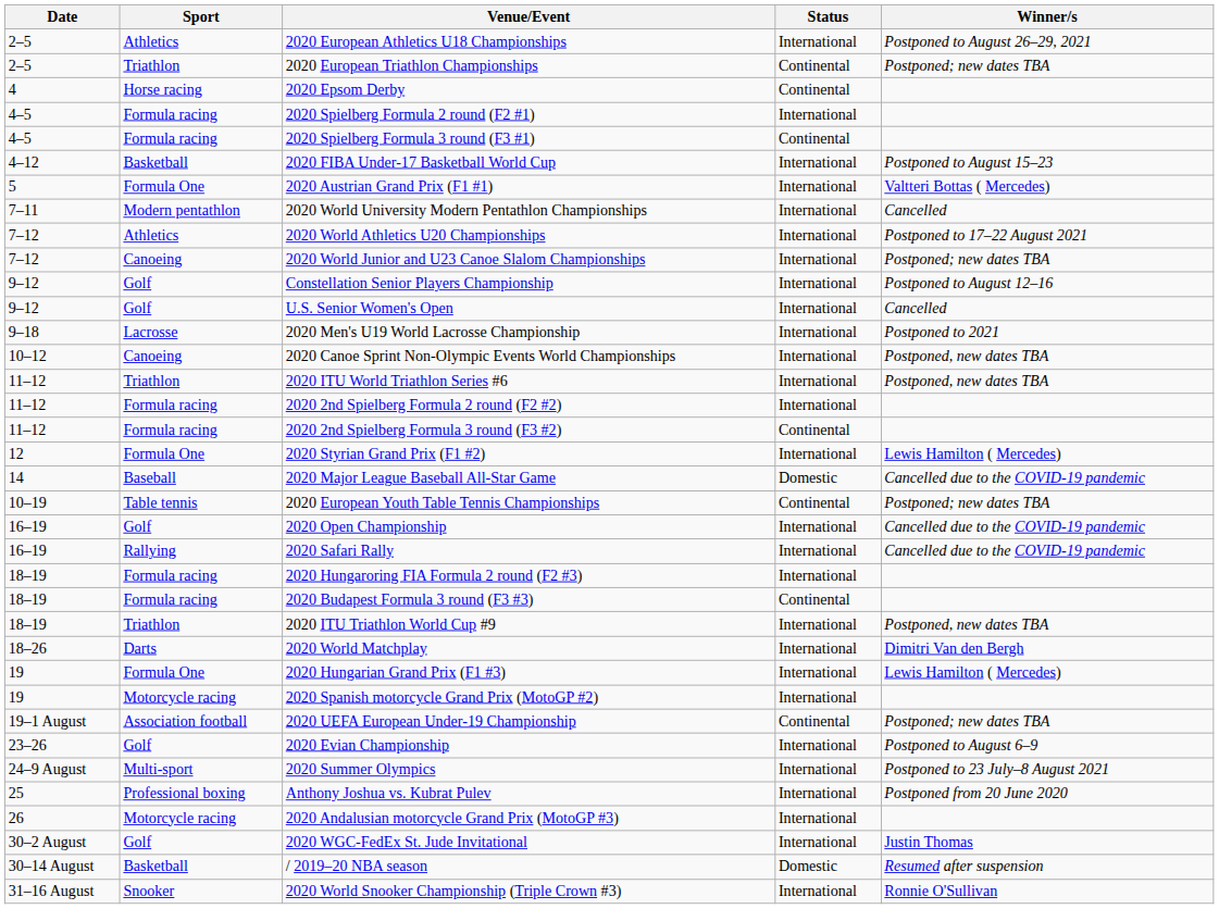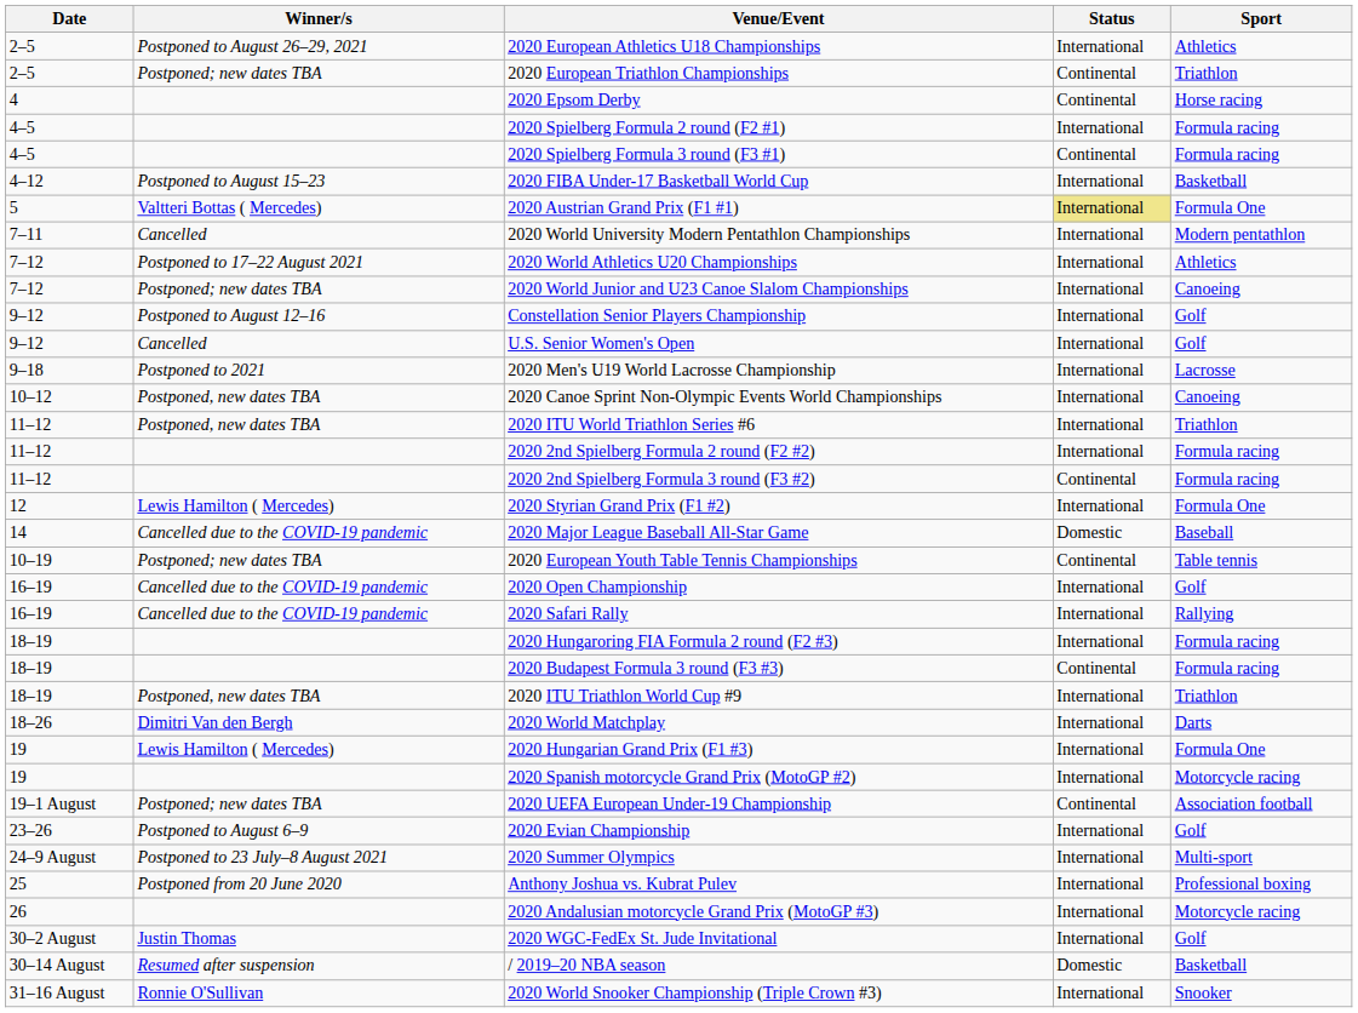 <table class="wikitable sortable"| width="100%">
 <tr>
 <th>Date</th>
-<th>Sport</th>
+<th>Winner/s</th>
 <th>Venue/Event</th>
 <th>Status</th>
-<th>Winner/s</th>
+<th>Sport</th>
 </tr>
 <tr>
 <td>2–5</td>
-<td><a href='#'>Athletics</a></td>
+<td><em>Postponed to August 26–29, 2021</em></td>
 <td> <a href='#'>2020 European Athletics U18 Championships</a></td>
 <td>International</td>
-<td><em>Postponed to August 26–29, 2021</em></td>
+<td><a href='#'>Athletics</a></td>
 </tr>
 <tr>
 <td>2–5</td>
-<td><a href='#'>Triathlon</a></td>
+<td><em>Postponed; new dates TBA</em></td>
 <td> 2020 <a href='#'>European Triathlon Championships</a></td>
 <td>Continental</td>
-<td><em>Postponed; new dates TBA</em></td>
+<td><a href='#'>Triathlon</a></td>
 </tr>
 <tr>
 <td>4</td>
-<td><a href='#'>Horse racing</a></td>
+<td></td>
 <td> <a href='#'>2020 Epsom Derby</a></td>
 <td>Continental</td>
-<td></td>
+<td><a href='#'>Horse racing</a></td>
 </tr>
 <tr>
 <td>4–5</td>
-<td><a href='#'>Formula racing</a></td>
+<td></td>
 <td> <a href='#'>2020 Spielberg Formula 2 round</a> (<a href='#'>F2 #1</a>)</td>
 <td>International</td>
-<td></td>
+<td><a href='#'>Formula racing</a></td>
 </tr>
 <tr>
 <td>4–5</td>
-<td><a href='#'>Formula racing</a></td>
+<td></td>
 <td> <a href='#'>2020 Spielberg Formula 3 round</a> (<a href='#'>F3 #1</a>)</td>
 <td>Continental</td>
-<td></td>
+<td><a href='#'>Formula racing</a></td>
 </tr>
 <tr>
 <td>4–12</td>
-<td><a href='#'>Basketball</a></td>
+<td><em>Postponed to August 15–23</em></td>
 <td> <a href='#'>2020 FIBA Under-17 Basketball World Cup</a></td>
 <td>International</td>
-<td><em>Postponed to August 15–23</em></td>
+<td><a href='#'>Basketball</a></td>
 </tr>
 <tr>
 <td>5</td>
+<td> <a href='#'>Valtteri Bottas</a> ( <a href='#'>Mercedes</a>)</td>
+<td> <a href='#'>2020 Austrian Grand Prix</a> (<a href='#'>F1 #1</a>)</td>
+<td style="background: khaki;">International</td>
 <td><a href='#'>Formula One</a></td>
-<td> <a href='#'>2020 Austrian Grand Prix</a> (<a href='#'>F1 #1</a>)</td>
-<td>International</td>
-<td> <a href='#'>Valtteri Bottas</a> ( <a href='#'>Mercedes</a>)</td>
 </tr>
 <tr>
 <td>7–11</td>
-<td><a href='#'>Modern pentathlon</a></td>
+<td><em>Cancelled</em></td>
 <td> 2020 World University Modern Pentathlon Championships</td>
 <td>International</td>
-<td><em>Cancelled</em></td>
+<td><a href='#'>Modern pentathlon</a></td>
 </tr>
 <tr>
 <td>7–12</td>
-<td><a href='#'>Athletics</a></td>
+<td><em>Postponed to 17–22 August 2021</em></td>
 <td> <a href='#'>2020 World Athletics U20 Championships</a></td>
 <td>International</td>
-<td><em>Postponed to 17–22 August 2021</em></td>
+<td><a href='#'>Athletics</a></td>
 </tr>
 <tr>
 <td>7–12</td>
-<td><a href='#'>Canoeing</a></td>
+<td><em>Postponed; new dates TBA</em></td>
 <td> <a href='#'>2020 World Junior and U23 Canoe Slalom Championships</a></td>
 <td>International</td>
-<td><em>Postponed; new dates TBA</em></td>
+<td><a href='#'>Canoeing</a></td>
 </tr>
 <tr>
 <td>9–12</td>
-<td><a href='#'>Golf</a></td>
+<td><em>Postponed to August 12–16</em></td>
 <td> <a href='#'>Constellation Senior Players Championship</a></td>
 <td>International</td>
-<td><em>Postponed to August 12–16</em></td>
+<td><a href='#'>Golf</a></td>
 </tr>
 <tr>
 <td>9–12</td>
-<td><a href='#'>Golf</a></td>
+<td><em>Cancelled</em></td>
 <td> <a href='#'>U.S. Senior Women's Open</a></td>
 <td>International</td>
-<td><em>Cancelled</em></td>
+<td><a href='#'>Golf</a></td>
 </tr>
 <tr>
 <td>9–18</td>
-<td><a href='#'>Lacrosse</a></td>
+<td><em>Postponed to 2021</em></td>
 <td> 2020 Men's U19 World Lacrosse Championship</td>
 <td>International</td>
-<td><em>Postponed to 2021</em></td>
+<td><a href='#'>Lacrosse</a></td>
 </tr>
 <tr>
 <td>10–12</td>
-<td><a href='#'>Canoeing</a></td>
+<td><em>Postponed, new dates TBA</em></td>
 <td> 2020 Canoe Sprint Non-Olympic Events World Championships</td>
 <td>International</td>
-<td><em>Postponed, new dates TBA</em></td>
+<td><a href='#'>Canoeing</a></td>
 </tr>
 <tr>
 <td>11–12</td>
-<td><a href='#'>Triathlon</a></td>
+<td><em>Postponed, new dates TBA</em></td>
 <td> <a href='#'>2020 ITU World Triathlon Series</a> #6</td>
 <td>International</td>
-<td><em>Postponed, new dates TBA</em></td>
+<td><a href='#'>Triathlon</a></td>
 </tr>
 <tr>
 <td>11–12</td>
-<td><a href='#'>Formula racing</a></td>
+<td></td>
 <td> <a href='#'>2020 2nd Spielberg Formula 2 round</a> (<a href='#'>F2 #2</a>)</td>
 <td>International</td>
-<td></td>
+<td><a href='#'>Formula racing</a></td>
 </tr>
 <tr>
 <td>11–12</td>
-<td><a href='#'>Formula racing</a></td>
+<td></td>
 <td> <a href='#'>2020 2nd Spielberg Formula 3 round</a> (<a href='#'>F3 #2</a>)</td>
 <td>Continental</td>
-<td></td>
+<td><a href='#'>Formula racing</a></td>
 </tr>
 <tr>
 <td>12</td>
-<td><a href='#'>Formula One</a></td>
+<td> <a href='#'>Lewis Hamilton</a> ( <a href='#'>Mercedes</a>)</td>
 <td> <a href='#'>2020 Styrian Grand Prix</a> (<a href='#'>F1 #2</a>)</td>
 <td>International</td>
-<td> <a href='#'>Lewis Hamilton</a> ( <a href='#'>Mercedes</a>)</td>
+<td><a href='#'>Formula One</a></td>
 </tr>
 <tr>
 <td>14</td>
-<td><a href='#'>Baseball</a></td>
+<td><em>Cancelled due to the <a href='#'>COVID-19 pandemic</a></em></td>
 <td> <a href='#'>2020 Major League Baseball All-Star Game</a></td>
 <td>Domestic</td>
-<td><em>Cancelled due to the <a href='#'>COVID-19 pandemic</a></em></td>
+<td><a href='#'>Baseball</a></td>
 </tr>
 <tr>
 <td>10–19</td>
-<td><a href='#'>Table tennis</a></td>
+<td><em>Postponed; new dates TBA</em></td>
 <td> 2020 <a href='#'>European Youth Table Tennis Championships</a></td>
 <td>Continental</td>
-<td><em>Postponed; new dates TBA</em></td>
+<td><a href='#'>Table tennis</a></td>
 </tr>
 <tr>
 <td>16–19</td>
-<td><a href='#'>Golf</a></td>
+<td><em>Cancelled due to the <a href='#'>COVID-19 pandemic</a></em></td>
 <td> <a href='#'>2020 Open Championship</a></td>
 <td>International</td>
-<td><em>Cancelled due to the <a href='#'>COVID-19 pandemic</a></em></td>
+<td><a href='#'>Golf</a></td>
 </tr>
 <tr>
 <td>16–19</td>
-<td><a href='#'>Rallying</a></td>
+<td><em>Cancelled due to the <a href='#'>COVID-19 pandemic</a></em></td>
 <td> <a href='#'>2020 Safari Rally</a></td>
 <td>International</td>
-<td><em>Cancelled due to the <a href='#'>COVID-19 pandemic</a></em></td>
+<td><a href='#'>Rallying</a></td>
 </tr>
 <tr>
 <td>18–19</td>
-<td><a href='#'>Formula racing</a></td>
+<td></td>
 <td> <a href='#'>2020 Hungaroring FIA Formula 2 round</a> (<a href='#'>F2 #3</a>)</td>
 <td>International</td>
-<td></td>
+<td><a href='#'>Formula racing</a></td>
 </tr>
 <tr>
 <td>18–19</td>
-<td><a href='#'>Formula racing</a></td>
+<td></td>
 <td> <a href='#'>2020 Budapest Formula 3 round</a> (<a href='#'>F3 #3</a>)</td>
 <td>Continental</td>
-<td></td>
+<td><a href='#'>Formula racing</a></td>
 </tr>
 <tr>
 <td>18–19</td>
-<td><a href='#'>Triathlon</a></td>
+<td><em>Postponed, new dates TBA</em></td>
 <td> 2020 <a href='#'>ITU Triathlon World Cup</a> #9</td>
 <td>International</td>
-<td><em>Postponed, new dates TBA</em></td>
+<td><a href='#'>Triathlon</a></td>
 </tr>
 <tr>
 <td>18–26</td>
-<td><a href='#'>Darts</a></td>
+<td> <a href='#'>Dimitri Van den Bergh</a></td>
 <td> <a href='#'>2020 World Matchplay</a></td>
 <td>International</td>
-<td> <a href='#'>Dimitri Van den Bergh</a></td>
+<td><a href='#'>Darts</a></td>
 </tr>
 <tr>
 <td>19</td>
-<td><a href='#'>Formula One</a></td>
+<td> <a href='#'>Lewis Hamilton</a> ( <a href='#'>Mercedes</a>)</td>
 <td> <a href='#'>2020 Hungarian Grand Prix</a> (<a href='#'>F1 #3</a>)</td>
 <td>International</td>
-<td> <a href='#'>Lewis Hamilton</a> ( <a href='#'>Mercedes</a>)</td>
+<td><a href='#'>Formula One</a></td>
 </tr>
 <tr>
 <td>19</td>
-<td><a href='#'>Motorcycle racing</a></td>
+<td></td>
 <td> <a href='#'>2020 Spanish motorcycle Grand Prix</a> (<a href='#'>MotoGP #2</a>)</td>
 <td>International</td>
-<td></td>
+<td><a href='#'>Motorcycle racing</a></td>
 </tr>
 <tr>
 <td>19–1 August</td>
-<td><a href='#'>Association football</a></td>
+<td><em>Postponed; new dates TBA</em></td>
 <td> <a href='#'>2020 UEFA European Under-19 Championship</a></td>
 <td>Continental</td>
-<td><em>Postponed; new dates TBA</em></td>
+<td><a href='#'>Association football</a></td>
 </tr>
 <tr>
 <td>23–26</td>
-<td><a href='#'>Golf</a></td>
+<td><em>Postponed to August 6–9</em></td>
 <td> <a href='#'>2020 Evian Championship</a></td>
 <td>International</td>
-<td><em>Postponed to August 6–9</em></td>
+<td><a href='#'>Golf</a></td>
 </tr>
 <tr>
 <td>24–9 August</td>
-<td><a href='#'>Multi-sport</a></td>
+<td><em>Postponed to 23 July–8 August 2021</em></td>
 <td> <a href='#'>2020 Summer Olympics</a></td>
 <td>International</td>
-<td><em>Postponed to 23 July–8 August 2021</em></td>
+<td><a href='#'>Multi-sport</a></td>
 </tr>
 <tr>
 <td>25</td>
-<td><a href='#'>Professional boxing</a></td>
+<td><em>Postponed from 20 June 2020</em></td>
 <td> <a href='#'>Anthony Joshua vs. Kubrat Pulev</a></td>
 <td>International</td>
-<td><em>Postponed from 20 June 2020</em></td>
+<td><a href='#'>Professional boxing</a></td>
 </tr>
 <tr>
 <td>26</td>
-<td><a href='#'>Motorcycle racing</a></td>
+<td></td>
 <td> <a href='#'>2020 Andalusian motorcycle Grand Prix</a> (<a href='#'>MotoGP #3</a>)</td>
 <td>International</td>
-<td></td>
+<td><a href='#'>Motorcycle racing</a></td>
 </tr>
 <tr>
 <td>30–2 August</td>
-<td><a href='#'>Golf</a></td>
+<td> <a href='#'>Justin Thomas</a></td>
 <td> <a href='#'>2020 WGC-FedEx St. Jude Invitational</a></td>
 <td>International</td>
-<td> <a href='#'>Justin Thomas</a></td>
+<td><a href='#'>Golf</a></td>
 </tr>
 <tr>
 <td>30–14 August</td>
-<td><a href='#'>Basketball</a></td>
+<td><em><a href='#'>Resumed</a> after suspension</em></td>
 <td>/ <a href='#'>2019–20 NBA season</a></td>
 <td>Domestic</td>
-<td><em><a href='#'>Resumed</a> after suspension</em></td>
+<td><a href='#'>Basketball</a></td>
 </tr>
 <tr>
 <td>31–16 August</td>
-<td><a href='#'>Snooker</a></td>
+<td> <a href='#'>Ronnie O'Sullivan</a></td>
 <td> <a href='#'>2020 World Snooker Championship</a> (<a href='#'>Triple Crown</a> #3)</td>
 <td>International</td>
-<td> <a href='#'>Ronnie O'Sullivan</a></td>
+<td><a href='#'>Snooker</a></td>
 </tr>
 </table>
